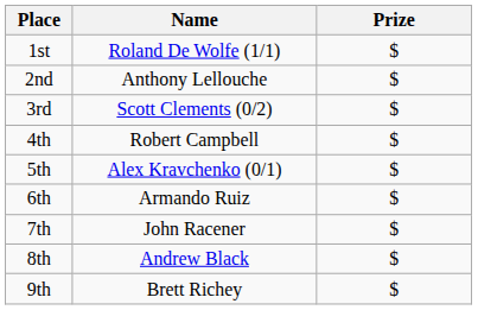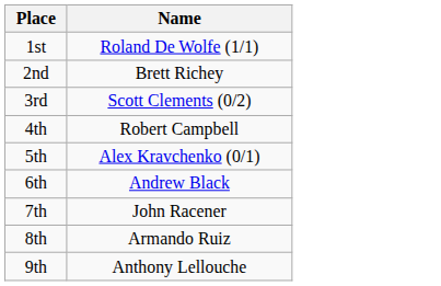 <table class="wikitable">
 <tr>
 <th width="50">Place</th>
 <th width="200">Name</th>
-<th width="125">Prize</th>
 </tr>
 <tr>
 <td align = "center">1st</td>
 <td align = "center"><a href='#'>Roland De Wolfe</a> (1/1)</td>
-<td align = "center">$</td>
 </tr>
 <tr>
 <td align = "center">2nd</td>
-<td align = "center">Anthony Lellouche</td>
-<td align = "center">$</td>
+<td align = "center">Brett Richey</td>
 </tr>
 <tr>
 <td align = "center">3rd</td>
 <td align = "center"><a href='#'>Scott Clements</a> (0/2)</td>
-<td align = "center">$</td>
 </tr>
 <tr>
 <td align = "center">4th</td>
 <td align = "center">Robert Campbell</td>
-<td align = "center">$</td>
 </tr>
 <tr>
 <td align = "center">5th</td>
 <td align = "center"><a href='#'>Alex Kravchenko</a> (0/1)</td>
-<td align = "center">$</td>
 </tr>
 <tr>
 <td align = "center">6th</td>
-<td align = "center">Armando Ruiz</td>
-<td align = "center">$</td>
+<td align = "center"><a href='#'>Andrew Black</a></td>
 </tr>
 <tr>
 <td align = "center">7th</td>
 <td align = "center">John Racener</td>
-<td align = "center">$</td>
 </tr>
 <tr>
 <td align = "center">8th</td>
-<td align = "center"><a href='#'>Andrew Black</a></td>
-<td align = "center">$</td>
+<td align = "center">Armando Ruiz</td>
 </tr>
 <tr>
 <td align = "center">9th</td>
-<td align = "center">Brett Richey</td>
-<td align = "center">$</td>
+<td align = "center">Anthony Lellouche</td>
 </tr>
 </table>
